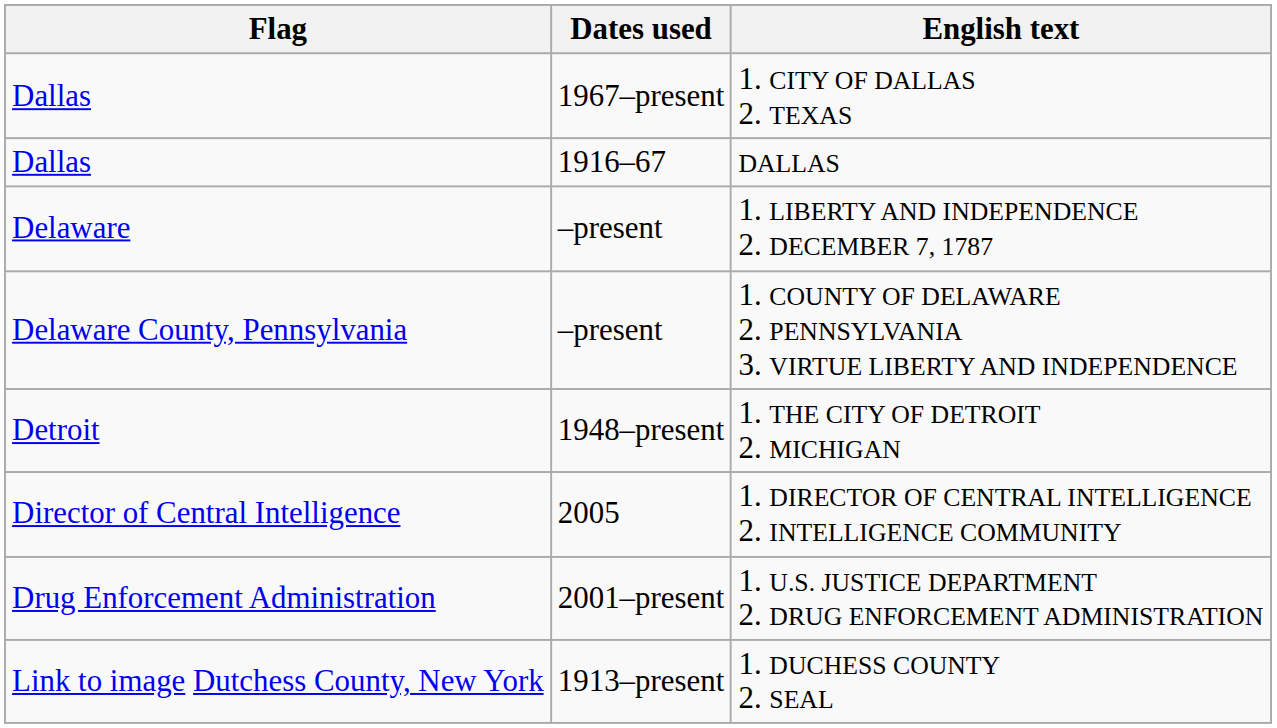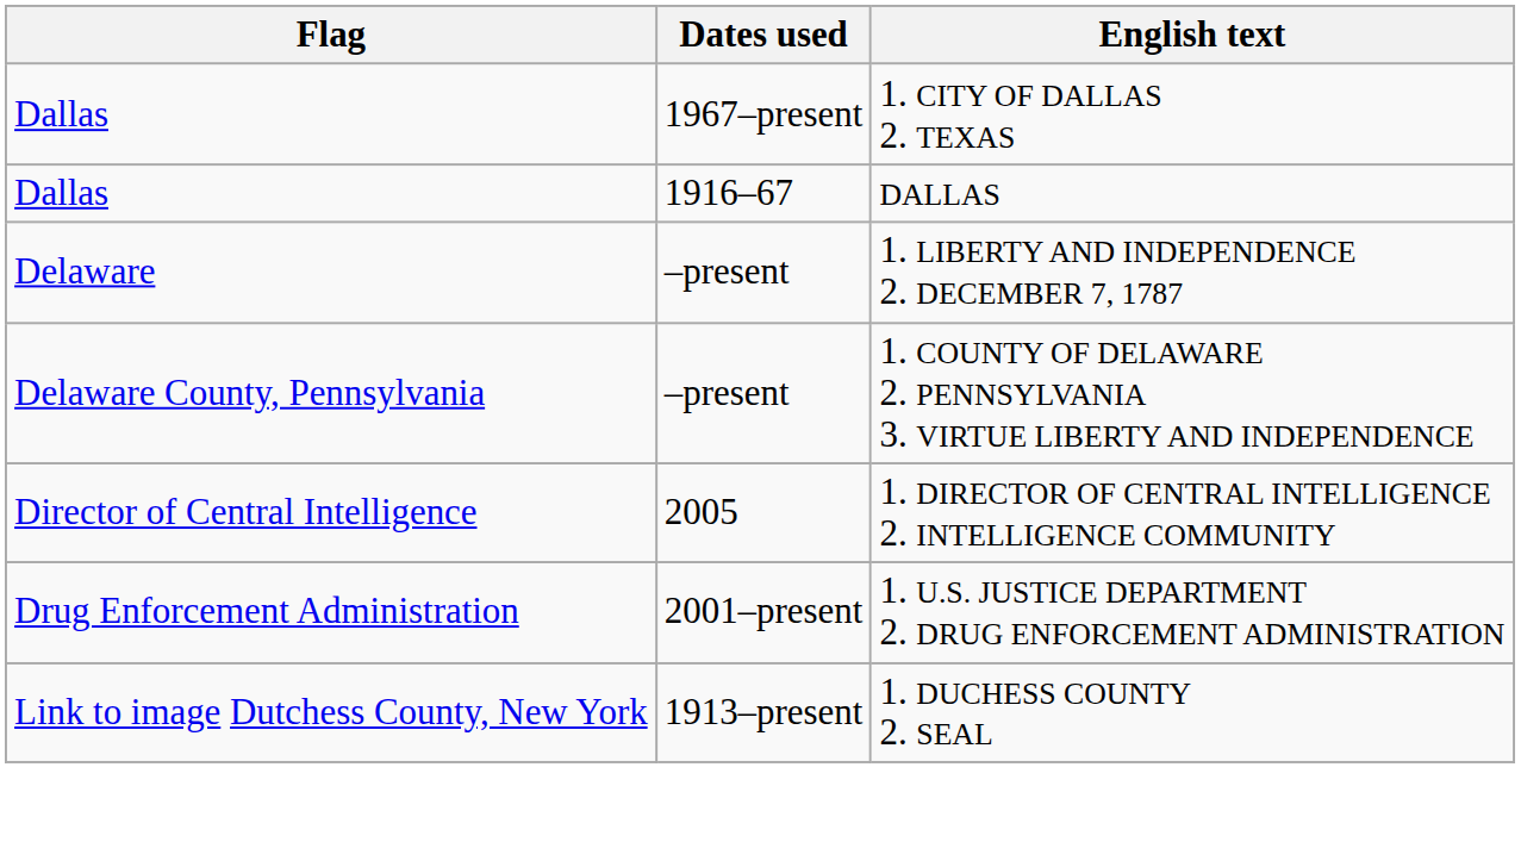 <table class="wikitable sortable">
 <tr>
 <th>Flag</th>
 <th>Dates used</th>
 <th>English text</th>
 </tr>
 <tr>
 <td> <a href='#'>Dallas</a></td>
 <td>1967–present</td>
 <td>1. <small>CITY OF DALLAS</small><br>2. <small>TEXAS</small></td>
 </tr>
 <tr>
 <td><a href='#'>Dallas</a></td>
 <td>1916–67</td>
 <td><small>DALLAS</small></td>
 </tr>
 <tr>
 <td> <a href='#'>Delaware</a></td>
 <td>–present</td>
 <td>1. <small>LIBERTY AND INDEPENDENCE</small><br>2. <small>DECEMBER 7, 1787</small></td>
 </tr>
 <tr>
 <td><a href='#'>Delaware County, Pennsylvania</a></td>
 <td>–present</td>
 <td>1. <small>COUNTY OF DELAWARE</small><br>2. <small>PENNSYLVANIA</small><br>3. <small>VIRTUE LIBERTY AND INDEPENDENCE</small></td>
 </tr>
 <tr>
-<td> <a href='#'>Detroit</a></td>
-<td>1948–present</td>
-<td>1. <small>THE CITY OF DETROIT</small><br>2. <small>MICHIGAN</small></td>
-</tr>
-<tr>
 <td> <a href='#'>Director of Central Intelligence</a></td>
 <td>2005</td>
 <td>1. <small>DIRECTOR OF CENTRAL INTELLIGENCE</small><br>2. <small>INTELLIGENCE COMMUNITY</small></td>
 </tr>
 <tr>
 <td> <a href='#'>Drug Enforcement Administration</a></td>
 <td>2001–present</td>
 <td>1. <small>U.S. JUSTICE DEPARTMENT</small><br>2. <small>DRUG ENFORCEMENT ADMINISTRATION</small></td>
 </tr>
 <tr>
 <td><a href='#'>Link to image</a> <a href='#'>Dutchess County, New York</a></td>
 <td>1913–present</td>
 <td>1. <small>DUCHESS COUNTY</small><br>2. <small>SEAL</small></td>
 </tr>
 </table>
